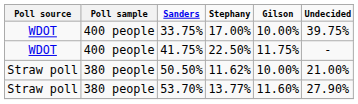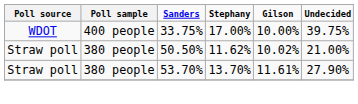 <table class="wikitable" style="text-align:center;font-size:small;">
 <tr>
 <th style="font-size:88%"><small>Poll source</small></th>
 <th style="font-size:88%"><small>Poll sample</small></th>
 <td style="font-size:88%"><small><strong><a href='#'>Sanders</a></strong></small></td>
 <td style="font-size:88%"><small><strong>Stephany</strong></small></td>
 <td style="font-size:88%"><small><strong>Gilson</strong></small></td>
 <td style="font-size:88%"><small><strong>Undecided</strong></small></td>
 </tr>
 <tr>
 <td><a href='#'>WDOT</a></td>
 <td>400 people</td>
 <td>33.75%<em><strong></td>
 <td>17.00%</td>
 <td>10.00%</td>
 <td>39.75%</td>
 </tr>
 <tr>
-<td><a href='#'>WDOT</a></td>
-<td>400 people</td>
-<td>41.75%</em></strong></td>
-<td>22.50%</td>
-<td>11.75%</td>
-<td>-</td>
-</tr>
-<tr>
 <td>Straw poll</td>
 <td>380 people</td>
 <td>50.50%<em><strong></td>
 <td>11.62%</td>
-<td>10.00%</td>
+<td>10.02%</td>
 <td>21.00%</td>
 </tr>
 <tr>
 <td>Straw poll</td>
 <td>380 people</td>
 <td>53.70%</em></strong></td>
-<td>13.77%</td>
-<td>11.60%</td>
+<td>13.70%</td>
+<td>11.61%</td>
 <td>27.90%</td>
 </tr>
 <tr>
 </tr>
 </table>
